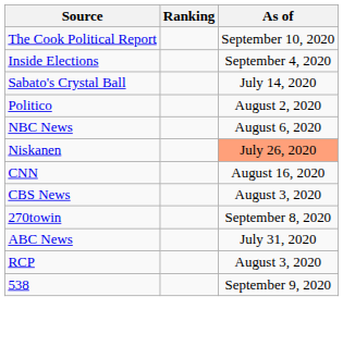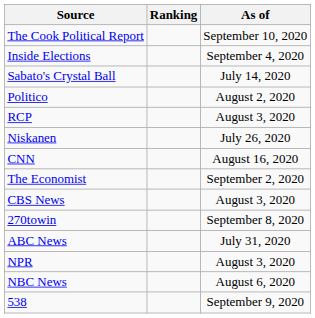 <table class="wikitable" style="text-align:center">
 <tr>
 <th>Source</th>
 <th>Ranking</th>
 <th>As of</th>
 </tr>
 <tr>
 <td align="left"><a href='#'>The Cook Political Report</a></td>
 <td></td>
 <td>September 10, 2020</td>
 </tr>
 <tr>
 <td align="left"><a href='#'>Inside Elections</a></td>
 <td></td>
 <td>September 4, 2020</td>
 </tr>
 <tr>
 <td align="left"><a href='#'>Sabato's Crystal Ball</a></td>
 <td></td>
 <td>July 14, 2020</td>
 </tr>
 <tr>
 <td align="left"><a href='#'>Politico</a></td>
 <td></td>
 <td>August 2, 2020</td>
 </tr>
 <tr>
-<td align="left"><a href='#'>NBC News</a></td>
+<td align="left"><a href='#'>RCP</a></td>
 <td></td>
-<td>August 6, 2020</td>
+<td>August 3, 2020</td>
 </tr>
 <tr>
 <td align="left"><a href='#'>Niskanen</a></td>
 <td></td>
-<td style="background: lightsalmon;">July 26, 2020</td>
+<td>July 26, 2020</td>
 </tr>
 <tr>
 <td align="left"><a href='#'>CNN</a></td>
 <td></td>
 <td>August 16, 2020</td>
+</tr>
+<tr>
+<td align="left"><a href='#'>The Economist</a></td>
+<td></td>
+<td>September 2, 2020</td>
 </tr>
 <tr>
 <td align="left"><a href='#'>CBS News</a></td>
 <td></td>
 <td>August 3, 2020</td>
 </tr>
 <tr>
 <td align="left"><a href='#'>270towin</a></td>
 <td></td>
 <td>September 8, 2020</td>
 </tr>
 <tr>
 <td align="left"><a href='#'>ABC News</a></td>
 <td></td>
 <td>July 31, 2020</td>
 </tr>
 <tr>
-<td align="left"><a href='#'>RCP</a></td>
+<td align="left"><a href='#'>NPR</a></td>
 <td></td>
 <td>August 3, 2020</td>
+</tr>
+<tr>
+<td align="left"><a href='#'>NBC News</a></td>
+<td></td>
+<td>August 6, 2020</td>
 </tr>
 <tr>
 <td align="left"><a href='#'>538</a></td>
 <td></td>
 <td>September 9, 2020</td>
 </tr>
 </table>
